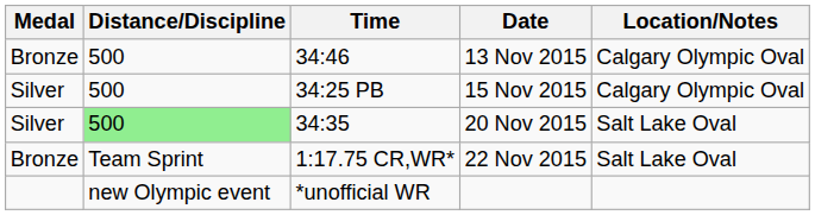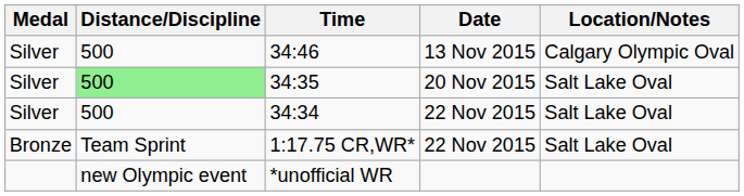 <table class="wikitable">
 <tr>
 <th>Medal</th>
 <th>Distance/Discipline</th>
 <th>Time</th>
 <th>Date</th>
 <th>Location/Notes</th>
 </tr>
 <tr>
-<td>Bronze</td>
+<td>Silver</td>
 <td>500</td>
 <td>34:46</td>
 <td>13 Nov 2015</td>
 <td>Calgary Olympic Oval</td>
 </tr>
 <tr>
 <td>Silver</td>
-<td>500</td>
-<td>34:25 PB</td>
-<td>15 Nov 2015</td>
-<td>Calgary Olympic Oval</td>
+<td style="background: lightgreen;">500</td>
+<td>34:35</td>
+<td>20 Nov 2015</td>
+<td>Salt Lake Oval</td>
 </tr>
 <tr>
 <td>Silver</td>
-<td style="background: lightgreen;">500</td>
-<td>34:35</td>
-<td>20 Nov 2015</td>
+<td>500</td>
+<td>34:34</td>
+<td>22 Nov 2015</td>
 <td>Salt Lake Oval</td>
 </tr>
 <tr>
 <td>Bronze</td>
 <td>Team Sprint</td>
 <td>1:17.75 CR,WR*</td>
 <td>22 Nov 2015</td>
 <td>Salt Lake Oval</td>
 </tr>
 <tr>
 <td></td>
 <td>new Olympic event</td>
 <td>*unofficial WR</td>
 <td></td>
 <td></td>
 </tr>
 </table>
